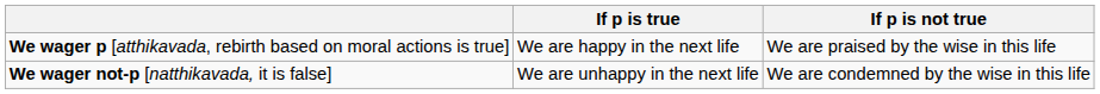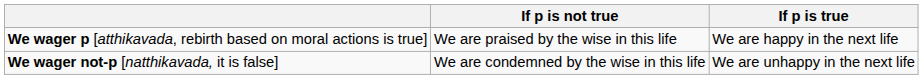 <table class="wikitable">
 <tr>
 <th></th>
+<th>If p is not true</th>
 <th>If p is true</th>
-<th>If p is not true</th>
 </tr>
 <tr>
 <td><strong>We wager p</strong> [<em>atthikavada</em>, rebirth based on moral actions is true]</td>
+<td>We are praised by the wise in this life</td>
 <td>We are happy in the next life</td>
-<td>We are praised by the wise in this life</td>
 </tr>
 <tr>
 <td><strong>We wager not-p</strong> [<em>natthikavada,</em> it is false]</td>
+<td>We are condemned by the wise in this life</td>
 <td>We are unhappy in the next life</td>
-<td>We are condemned by the wise in this life</td>
 </tr>
 </table>
